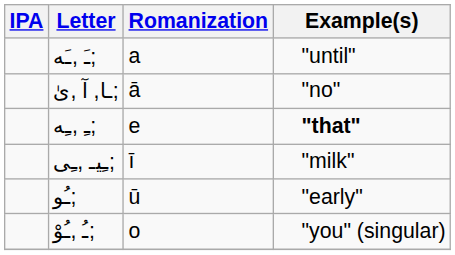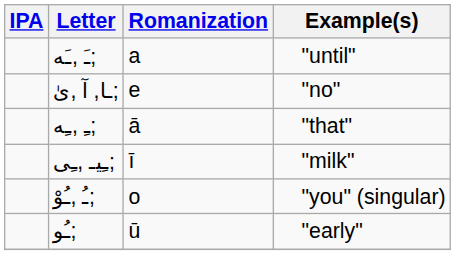 <table class="wikitable">
 <tr>
 <th><a href='#'>IPA</a></th>
 <th><a href='#'>Letter</a></th>
 <th><a href='#'>Romanization</a></th>
 <th>Example(s)</th>
 </tr>
 <tr>
 <td></td>
 <td>ـَ ,ـَه;</td>
 <td>a</td>
 <td>      "until"</td>
 </tr>
 <tr>
 <td></td>
 <td>ـا, آ ,ىٰ;</td>
-<td>ā</td>
+<td>e</td>
 <td>       "no"</td>
 </tr>
 <tr>
 <td></td>
 <td>ـِ ,ـِه;</td>
-<td>e</td>
-<td><strong>      "that"</strong></td>
+<td>ā</td>
+<td>      "that"</td>
 </tr>
 <tr>
 <td></td>
 <td>ـِیـ ,ـِی;</td>
 <td>ī</td>
 <td>       "milk"</td>
 </tr>
 <tr>
 <td></td>
+<td>ـُ ,ـُوْ;</td>
+<td>o</td>
+<td>       "you" (singular)</td>
+</tr>
+<tr>
+<td></td>
 <td>ـُو;</td>
 <td>ū</td>
 <td>      "early"</td>
 </tr>
 <tr>
-<td></td>
-<td>ـُ ,ـُوْ;</td>
-<td>o</td>
-<td>       "you" (singular)</td>
-</tr>
-<tr>
 </tr>
 </table>
